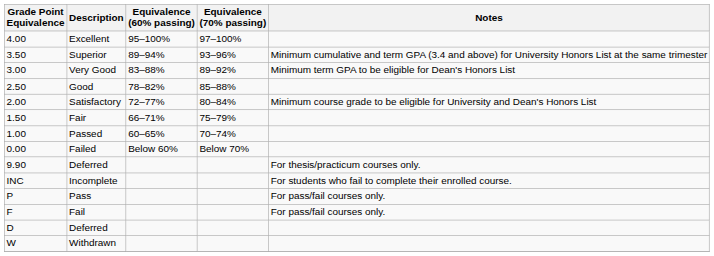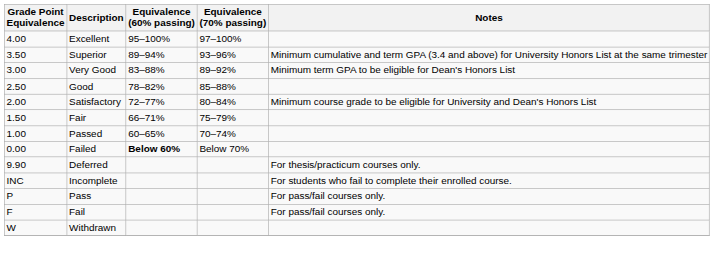 <table class="wikitable">
 <tr>
 <th>Grade Point<br>Equivalence</th>
 <th>Description</th>
 <th>Equivalence<br>(60% passing)</th>
 <th>Equivalence<br>(70% passing)</th>
 <th>Notes</th>
 </tr>
 <tr>
 <td>4.00</td>
 <td>Excellent</td>
 <td>95–100%</td>
 <td>97–100%</td>
 <td></td>
 </tr>
 <tr>
 <td>3.50</td>
 <td>Superior</td>
 <td>89–94%</td>
 <td>93–96%</td>
 <td>Minimum cumulative and term GPA (3.4 and above) for University Honors List at the same trimester</td>
 </tr>
 <tr>
 <td>3.00</td>
 <td>Very Good</td>
 <td>83–88%</td>
 <td>89–92%</td>
 <td>Minimum term GPA to be eligible for Dean's Honors List</td>
 </tr>
 <tr>
 <td>2.50</td>
 <td>Good</td>
 <td>78–82%</td>
 <td>85–88%</td>
 <td></td>
 </tr>
 <tr>
 <td>2.00</td>
 <td>Satisfactory</td>
 <td>72–77%</td>
 <td>80–84%</td>
 <td>Minimum course grade to be eligible for University and Dean's Honors List</td>
 </tr>
 <tr>
 <td>1.50</td>
 <td>Fair</td>
 <td>66–71%</td>
 <td>75–79%</td>
 <td></td>
 </tr>
 <tr>
 <td>1.00</td>
 <td>Passed</td>
 <td>60–65%</td>
 <td>70–74%</td>
 <td></td>
 </tr>
 <tr>
 <td>0.00</td>
 <td>Failed</td>
-<td>Below 60%</td>
+<td><strong>Below 60%</strong></td>
 <td>Below 70%</td>
 <td></td>
 </tr>
 <tr>
 <td>9.90</td>
 <td>Deferred</td>
 <td></td>
 <td></td>
 <td>For thesis/practicum courses only.</td>
 </tr>
 <tr>
 <td>INC</td>
 <td>Incomplete</td>
 <td></td>
 <td></td>
 <td>For students who fail to complete their enrolled course.</td>
 </tr>
 <tr>
 <td>P</td>
 <td>Pass</td>
 <td></td>
 <td></td>
 <td>For pass/fail courses only.</td>
 </tr>
 <tr>
 <td>F</td>
 <td>Fail</td>
 <td></td>
 <td></td>
 <td>For pass/fail courses only.</td>
 </tr>
 <tr>
-<td>D</td>
-<td>Deferred</td>
-<td></td>
-<td></td>
-<td></td>
-</tr>
-<tr>
 <td>W</td>
 <td>Withdrawn</td>
 <td></td>
 <td></td>
 <td></td>
 </tr>
 <tr>
 </tr>
 </table>
